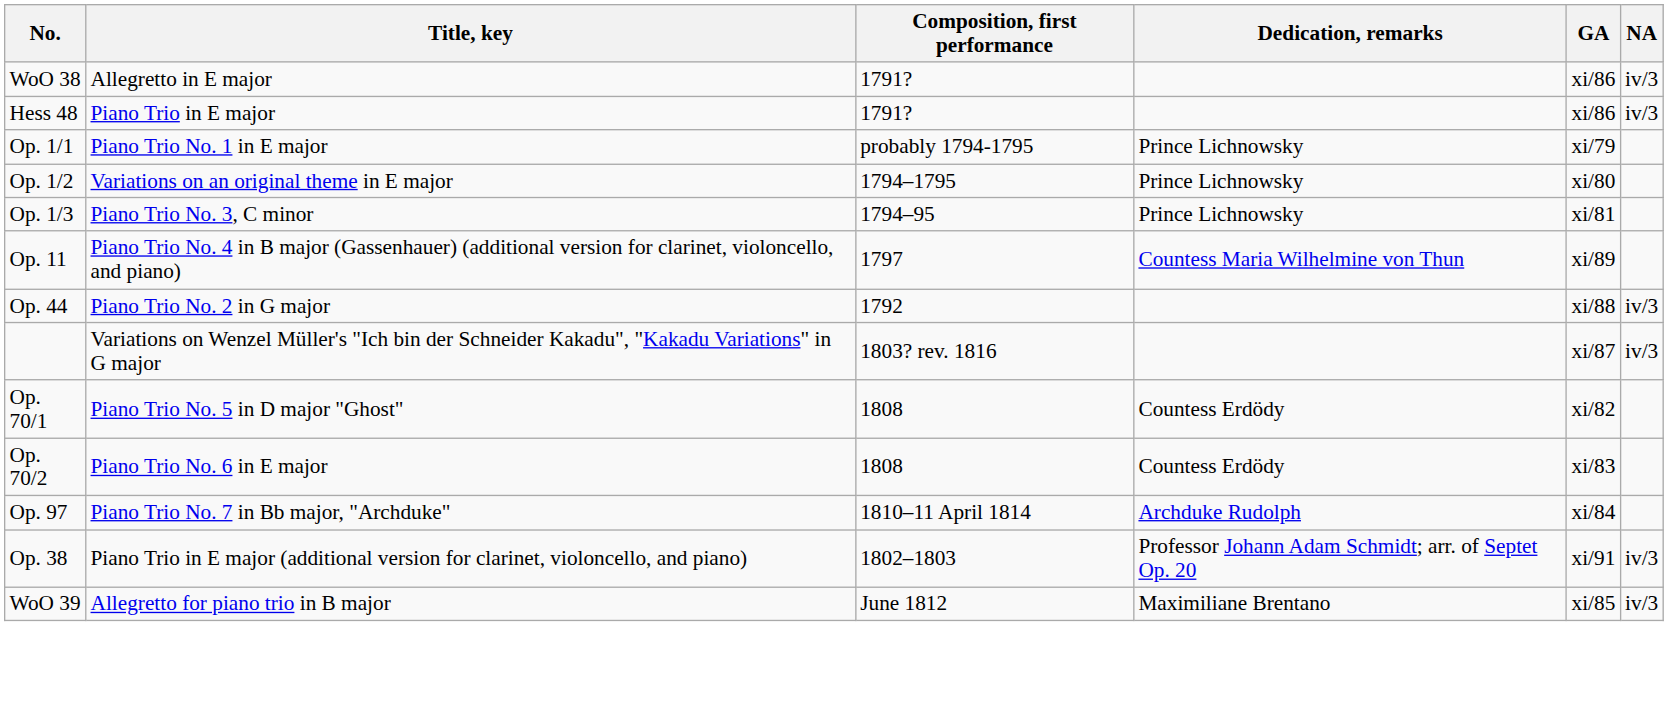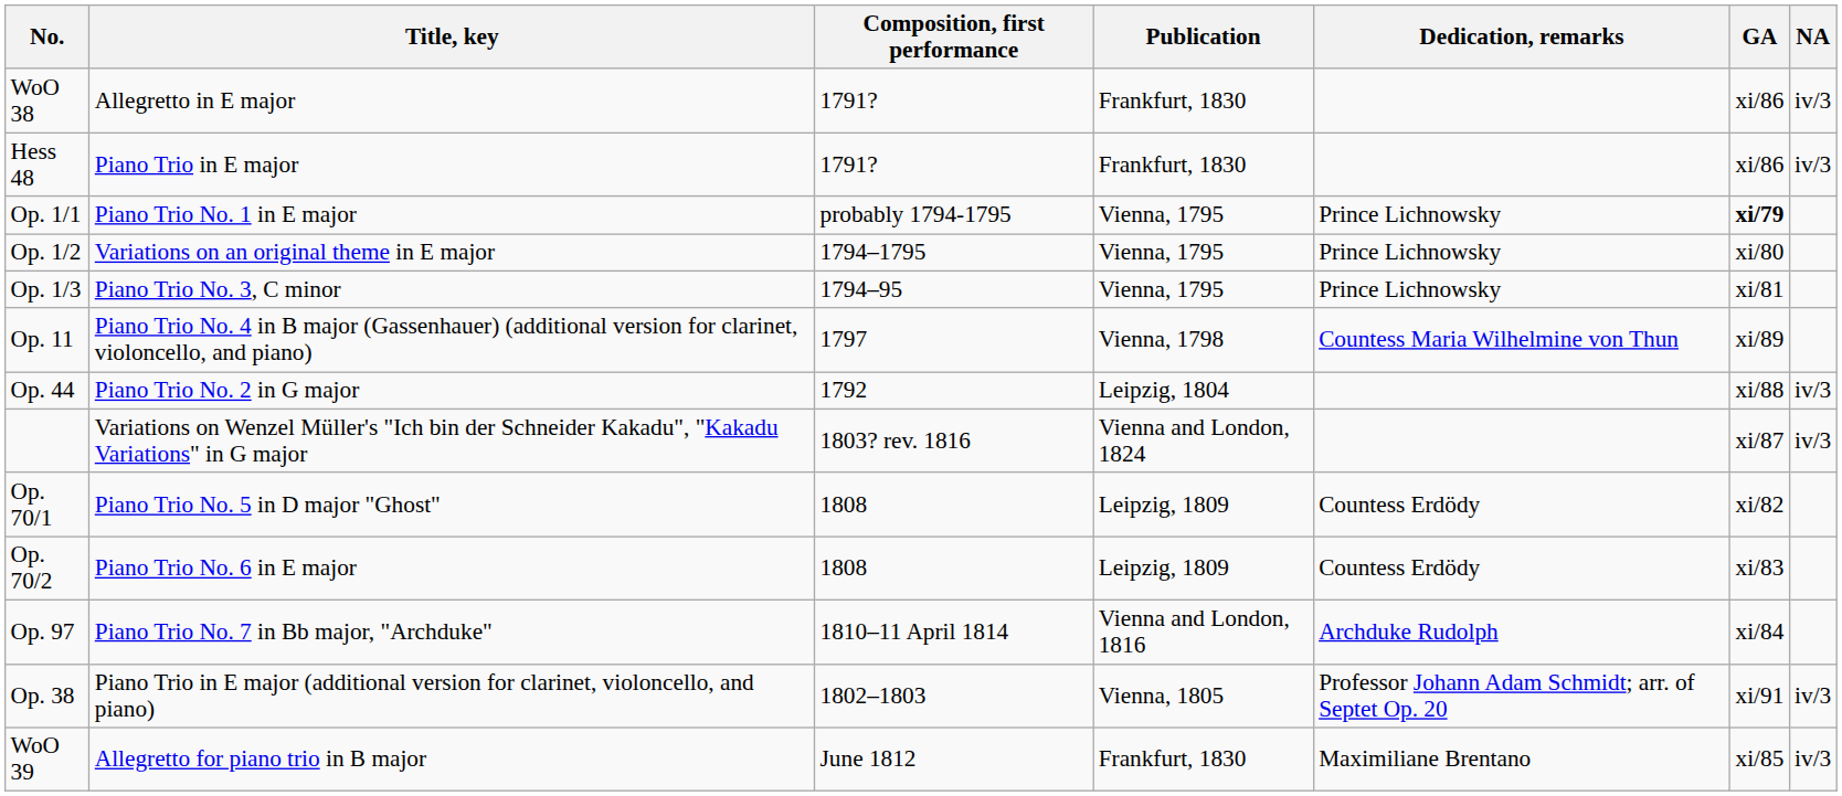 <table class="wikitable sortable">
 <tr>
 <th>No.</th>
 <th>Title, key</th>
 <th>Composition, first performance</th>
+<th>Publication</th>
 <th>Dedication, remarks</th>
 <th class="unsortable">GA</th>
 <th class="unsortable">NA</th>
 </tr>
 <tr>
 <td>WoO 38</td>
 <td>Allegretto in E major</td>
 <td data-sort-value="1791">1791?</td>
+<td data-sort-value="1830">Frankfurt, 1830</td>
 <td></td>
 <td>xi/86</td>
 <td>iv/3</td>
 </tr>
 <tr>
 <td>Hess 48</td>
 <td><a href='#'>Piano Trio</a> in E major</td>
 <td data-sort-value="1791">1791?</td>
+<td data-sort-value="1830">Frankfurt, 1830</td>
 <td></td>
 <td>xi/86</td>
 <td>iv/3</td>
 </tr>
 <tr>
 <td>Op. 1/1</td>
 <td><a href='#'>Piano Trio No. 1</a> in E major</td>
 <td data-sort-value="1793">probably 1794-1795</td>
+<td data-sort-value="1795">Vienna, 1795</td>
 <td>Prince Lichnowsky</td>
-<td>xi/79</td>
+<td><strong>xi/79</strong></td>
 <td></td>
 </tr>
 <tr>
 <td>Op. 1/2</td>
 <td><a href='#'>Variations on an original theme</a> in E major</td>
 <td data-sort-value="1794">1794–1795</td>
+<td data-sort-value="1795">Vienna, 1795</td>
 <td>Prince Lichnowsky</td>
 <td>xi/80</td>
 <td></td>
 </tr>
 <tr>
 <td>Op. 1/3</td>
 <td><a href='#'>Piano Trio No. 3</a>, C minor</td>
 <td data-sort-value="1794">1794–95</td>
+<td data-sort-value="1795">Vienna, 1795</td>
 <td>Prince Lichnowsky</td>
 <td>xi/81</td>
 <td></td>
 </tr>
 <tr>
 <td>Op. 11</td>
 <td><a href='#'>Piano Trio No. 4</a> in B major (Gassenhauer) (additional version for clarinet, violoncello, and piano)</td>
 <td>1797</td>
+<td>Vienna, 1798</td>
 <td><a href='#'>Countess Maria Wilhelmine von Thun</a></td>
 <td>xi/89</td>
 <td></td>
 </tr>
 <tr>
 <td>Op. 44</td>
 <td><a href='#'>Piano Trio No. 2</a> in G major</td>
 <td data-sort-value="1792">1792</td>
+<td data-sort-value="1804">Leipzig, 1804</td>
 <td></td>
 <td>xi/88</td>
 <td>iv/3</td>
 </tr>
 <tr>
 <td></td>
 <td>Variations on Wenzel Müller's "Ich bin der Schneider Kakadu", "<a href='#'>Kakadu Variations</a>" in G major</td>
 <td data-sort-value="1803">1803? rev. 1816</td>
+<td data-sort-value="1824">Vienna and London, 1824</td>
 <td></td>
 <td>xi/87</td>
 <td>iv/3</td>
 </tr>
 <tr>
 <td>Op. 70/1</td>
 <td><a href='#'>Piano Trio No. 5</a> in D major "Ghost"</td>
 <td data-sort-value="1808">1808</td>
+<td data-sort-value="1809">Leipzig, 1809</td>
 <td>Countess Erdödy</td>
 <td>xi/82</td>
 <td></td>
 </tr>
 <tr>
 <td>Op. 70/2</td>
 <td><a href='#'>Piano Trio No. 6</a> in E major</td>
 <td data-sort-value="1808">1808</td>
+<td data-sort-value="1809">Leipzig, 1809</td>
 <td>Countess Erdödy</td>
 <td>xi/83</td>
 <td></td>
 </tr>
 <tr>
 <td>Op. 97</td>
 <td><a href='#'>Piano Trio No. 7</a> in Bb major, "Archduke"</td>
 <td data-sort-value="1810">1810–11 April 1814</td>
+<td data-sort-value="1816">Vienna and London, 1816</td>
 <td><a href='#'>Archduke Rudolph</a></td>
 <td>xi/84</td>
 <td></td>
 </tr>
 <tr>
 <td>Op. 38</td>
 <td>Piano Trio in E major (additional version for clarinet, violoncello, and piano)</td>
 <td data-sort-value="1802">1802–1803</td>
+<td data-sort-value="1805">Vienna, 1805</td>
 <td>Professor <a href='#'>Johann Adam Schmidt</a>; arr. of <a href='#'>Septet Op. 20</a></td>
 <td>xi/91</td>
 <td>iv/3</td>
 </tr>
 <tr>
 <td>WoO 39</td>
 <td><a href='#'>Allegretto for piano trio</a> in B major</td>
 <td data-sort-value="1812-06">June 1812</td>
+<td data-sort-value="1830">Frankfurt, 1830</td>
 <td>Maximiliane Brentano</td>
 <td>xi/85</td>
 <td>iv/3</td>
 </tr>
 </table>
